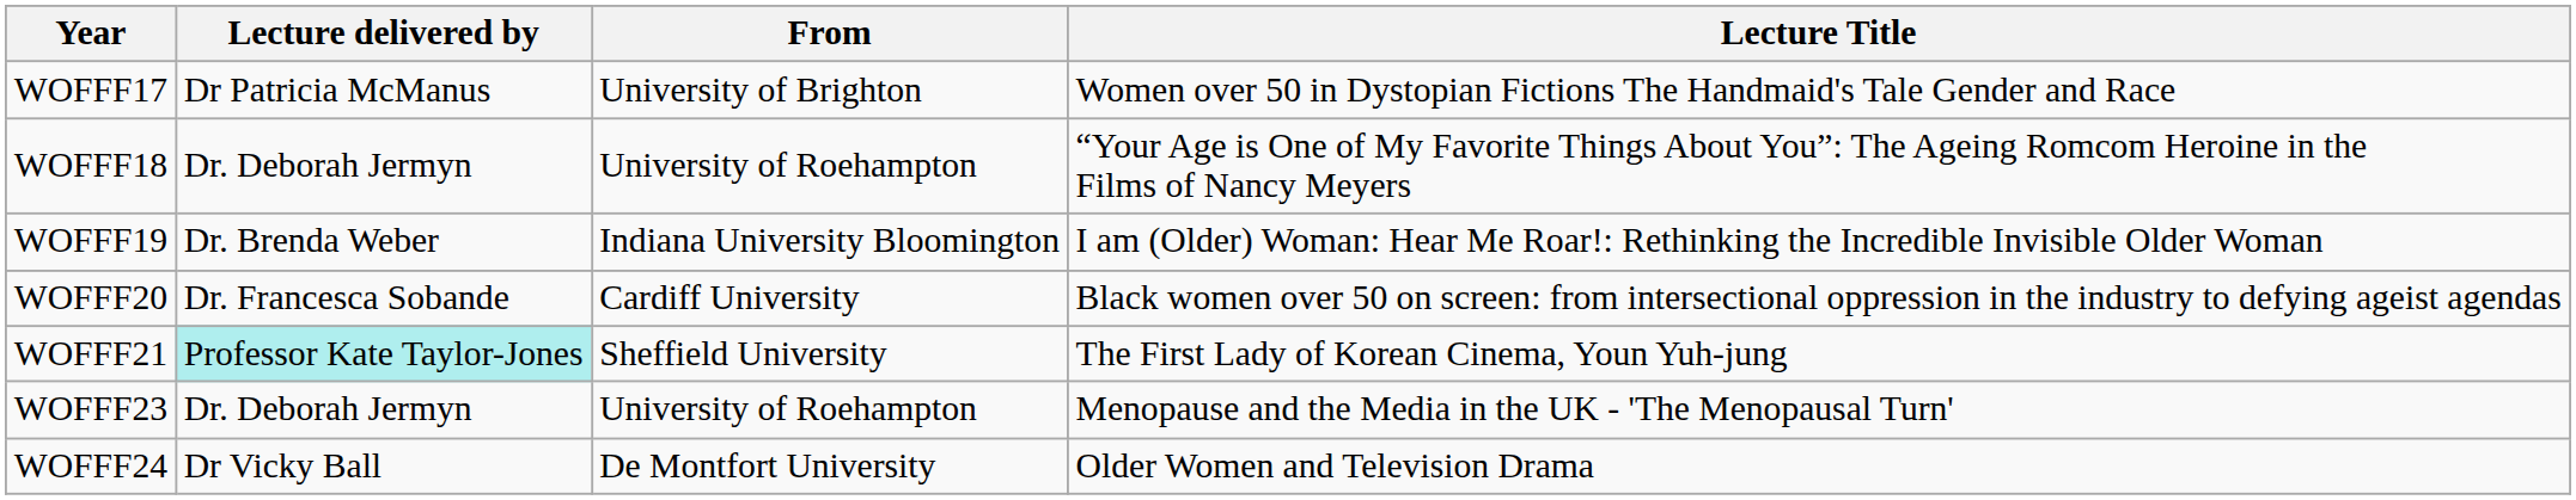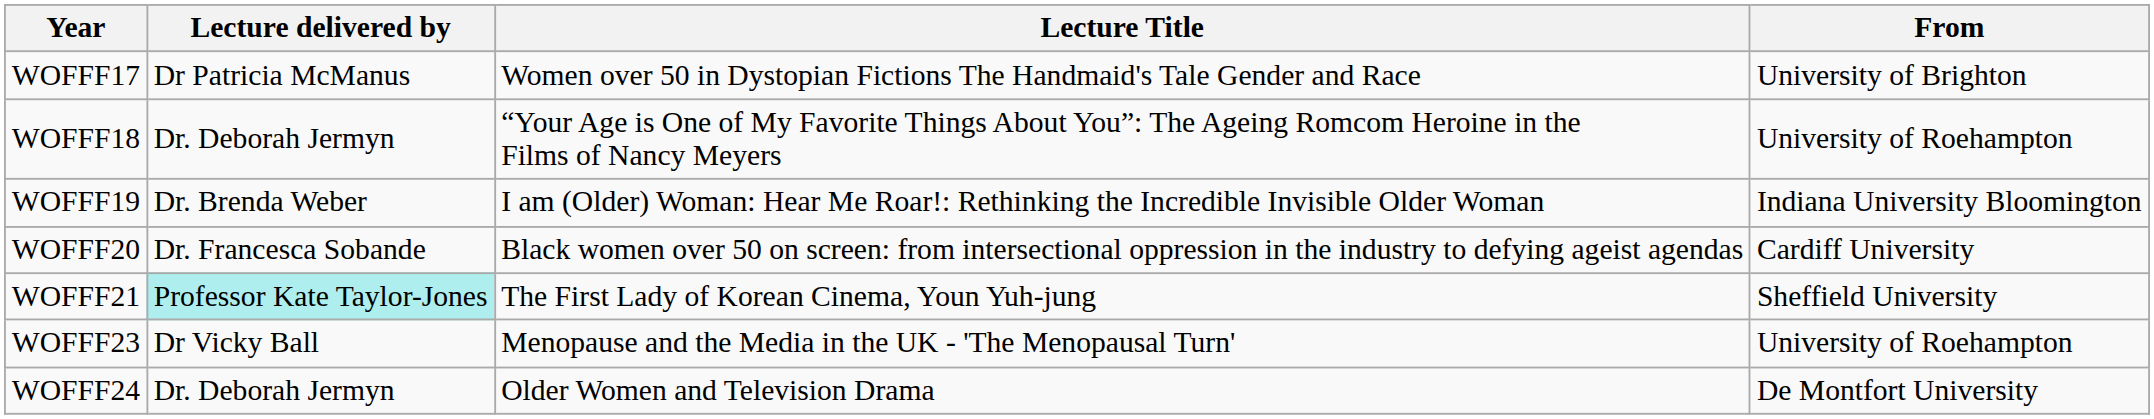 <table class="wikitable sortable mw-collapsible">
 <tr>
 <th>Year</th>
 <th>Lecture  delivered by</th>
+<th>Lecture Title</th>
 <th>From</th>
-<th>Lecture Title</th>
 </tr>
 <tr>
 <td>WOFFF17</td>
 <td>Dr Patricia McManus</td>
+<td>Women over 50 in Dystopian Fictions The Handmaid's Tale Gender and Race</td>
 <td>University of Brighton</td>
-<td>Women over 50 in Dystopian Fictions The Handmaid's Tale Gender and Race</td>
 </tr>
 <tr>
 <td>WOFFF18</td>
 <td>Dr. Deborah Jermyn</td>
+<td>“Your Age is One of My Favorite Things About You”: The Ageing Romcom Heroine in the<br>Films of Nancy Meyers</td>
 <td>University of Roehampton</td>
-<td>“Your Age is One of My Favorite Things About You”: The Ageing Romcom Heroine in the<br>Films of Nancy Meyers</td>
 </tr>
 <tr>
 <td>WOFFF19</td>
 <td>Dr. Brenda Weber</td>
+<td>I am (Older) Woman: Hear Me Roar!: Rethinking the Incredible Invisible Older Woman</td>
 <td>Indiana University Bloomington</td>
-<td>I am (Older) Woman: Hear Me Roar!: Rethinking the Incredible Invisible Older Woman</td>
 </tr>
 <tr>
 <td>WOFFF20</td>
 <td>Dr. Francesca Sobande</td>
+<td>Black women over 50 on screen: from intersectional oppression in the industry to defying ageist agendas</td>
 <td>Cardiff University</td>
-<td>Black women over 50 on screen: from intersectional oppression in the industry to defying ageist agendas</td>
 </tr>
 <tr>
 <td>WOFFF21</td>
 <td style="background: paleturquoise;">Professor Kate Taylor-Jones</td>
+<td>The First Lady of Korean Cinema, Youn Yuh-jung</td>
 <td>Sheffield University</td>
-<td>The First Lady of Korean Cinema, Youn Yuh-jung</td>
 </tr>
 <tr>
 <td>WOFFF23</td>
-<td>Dr. Deborah Jermyn</td>
+<td>Dr Vicky Ball</td>
+<td>Menopause and the Media in the UK - 'The Menopausal Turn'</td>
 <td>University of Roehampton</td>
-<td>Menopause and the Media in the UK - 'The Menopausal Turn'</td>
 </tr>
 <tr>
 <td>WOFFF24</td>
-<td>Dr Vicky Ball</td>
+<td>Dr. Deborah Jermyn</td>
+<td>Older Women and Television Drama</td>
 <td>De Montfort University</td>
-<td>Older Women and Television Drama</td>
 </tr>
 </table>
